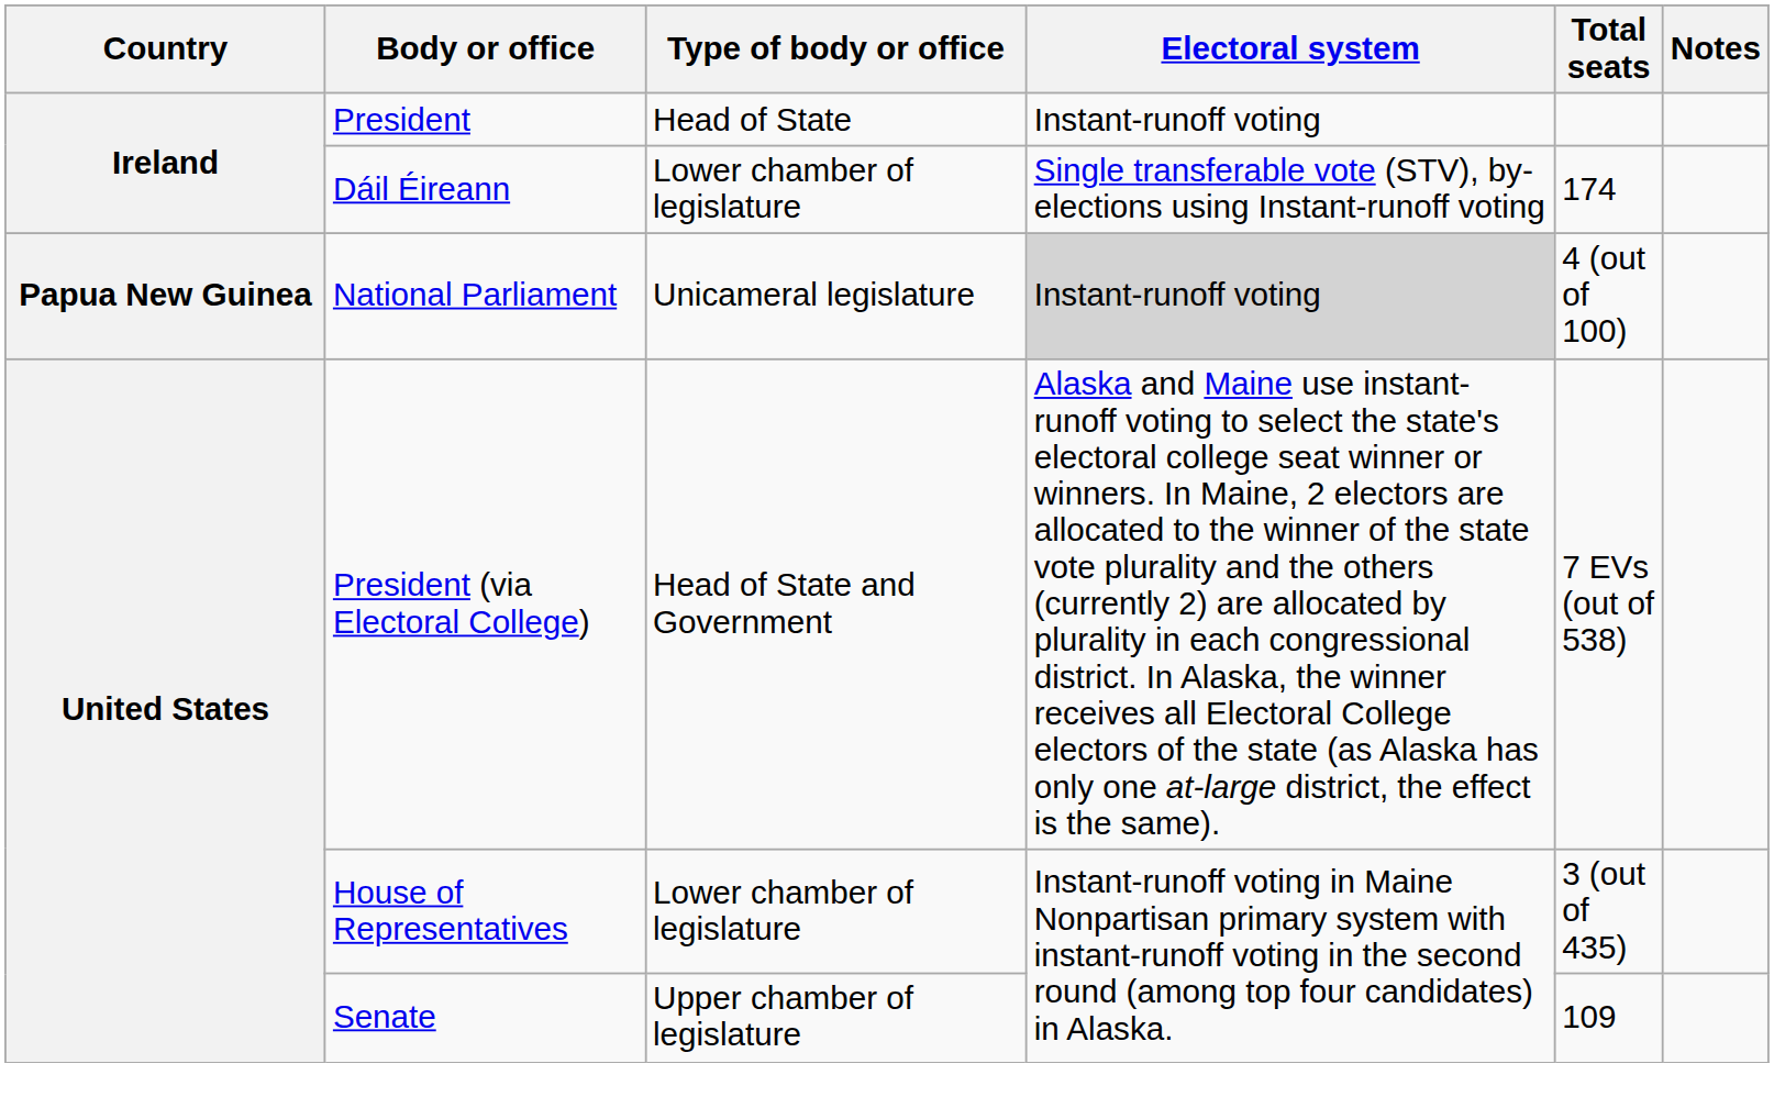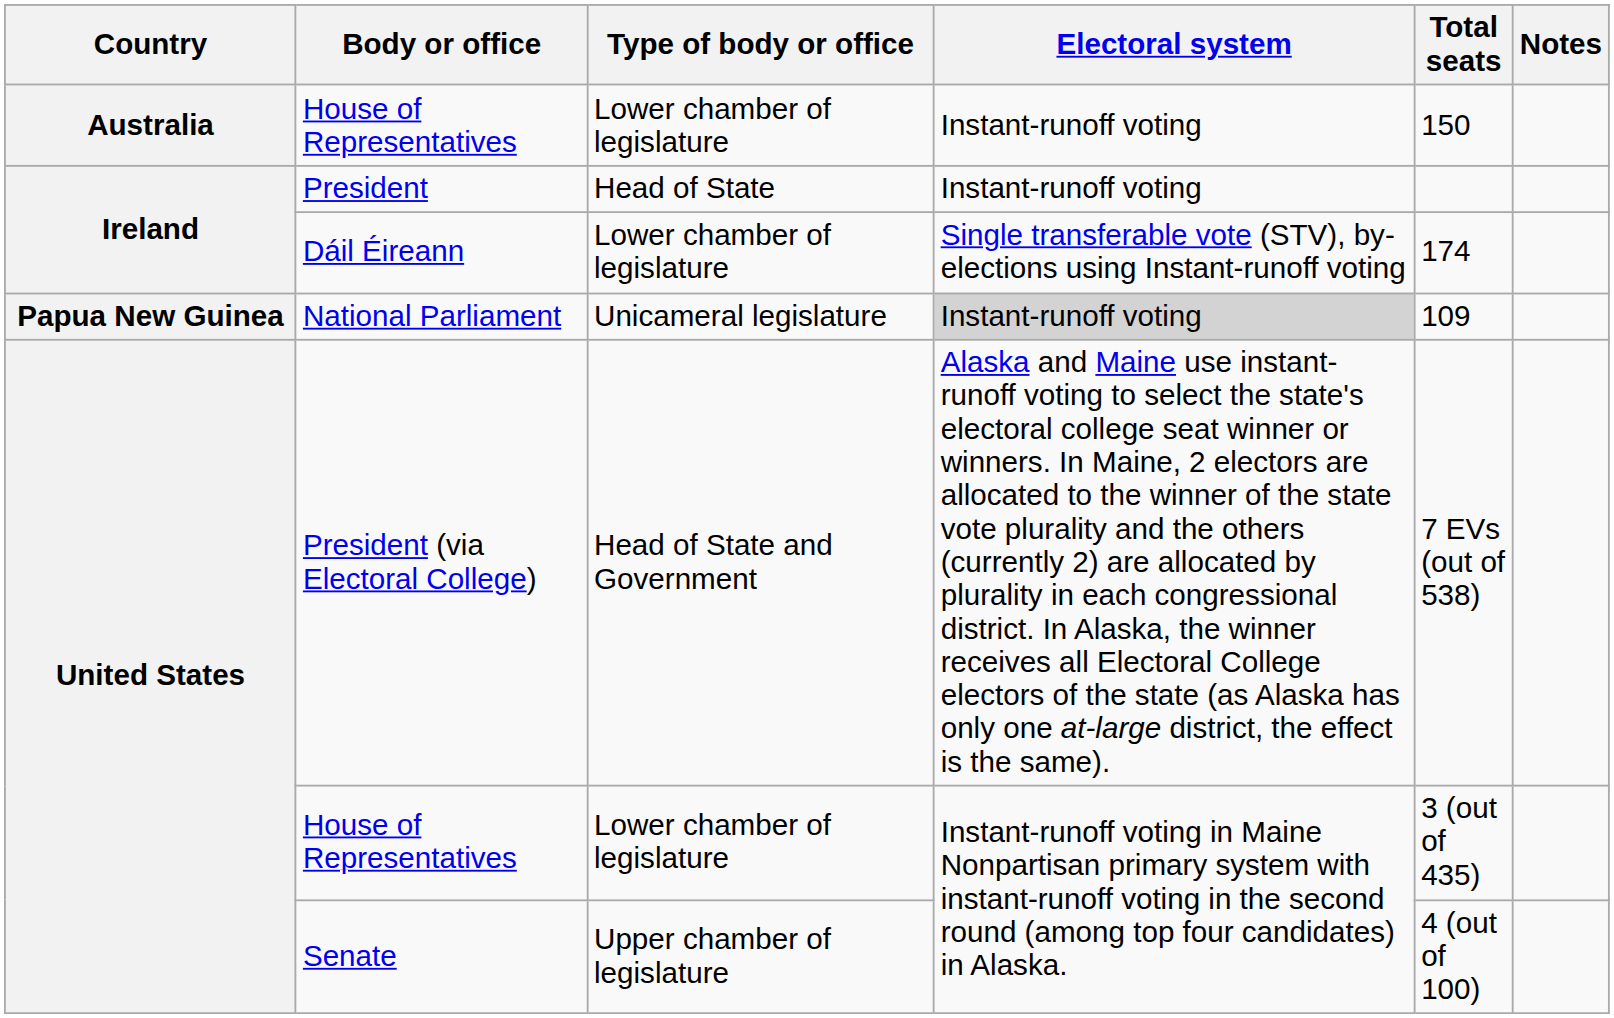 <table class="wikitable">
 <tr>
 <th width=150>Country</th>
 <th width=150>Body or office</th>
 <th width=180>Type of body or office</th>
 <th scope="col"><a href='#'>Electoral system</a></th>
 <th scope="col">Total seats</th>
 <th scope="col">Notes</th>
+</tr>
+<tr>
+<th scope="row">Australia</th>
+<td><a href='#'>House of Representatives</a></td>
+<td>Lower chamber of legislature</td>
+<td>Instant-runoff voting</td>
+<td>150</td>
+<td></td>
 </tr>
 <tr>
 <th rowspan="2" scope="row">Ireland</th>
 <td><a href='#'>President</a></td>
 <td>Head of State</td>
 <td>Instant-runoff voting</td>
 <td></td>
 <td></td>
 </tr>
 <tr>
 <td><a href='#'>Dáil Éireann</a></td>
 <td>Lower chamber of legislature</td>
 <td><a href='#'>Single transferable vote</a> (STV), by-elections using Instant-runoff voting</td>
 <td>174</td>
 <td></td>
 </tr>
 <tr>
 <th scope="row">Papua New Guinea</th>
 <td><a href='#'>National Parliament</a></td>
 <td>Unicameral legislature</td>
 <td style="background: lightgrey;">Instant-runoff voting</td>
-<td>4 (out of 100)</td>
+<td>109</td>
 <td></td>
 </tr>
 <tr>
 <th rowspan="3" scope="row">United States</th>
 <td><a href='#'>President</a> (via <a href='#'>Electoral College</a>)</td>
 <td>Head of State and Government</td>
 <td><a href='#'>Alaska</a> and <a href='#'>Maine</a> use instant-runoff voting to select the state's electoral college seat winner or winners. In Maine, 2 electors are allocated to the winner of the state vote plurality  and the others (currently 2) are allocated by plurality in each congressional district. In Alaska, the winner receives all Electoral College electors of the state (as Alaska has only one <em>at-large</em> district, the effect is the same).</td>
 <td>7 EVs (out of 538)</td>
 <td></td>
 </tr>
 <tr>
 <td><a href='#'>House of Representatives</a></td>
 <td>Lower chamber of legislature</td>
 <td rowspan="2">Instant-runoff voting in Maine<br>Nonpartisan primary system with instant-runoff voting in the second round (among top four candidates) in Alaska.</td>
 <td>3 (out of 435)</td>
 <td></td>
 </tr>
 <tr>
 <td><a href='#'>Senate</a></td>
 <td>Upper chamber of legislature</td>
-<td>109</td>
+<td>4 (out of 100)</td>
 <td></td>
 </tr>
 </table>
